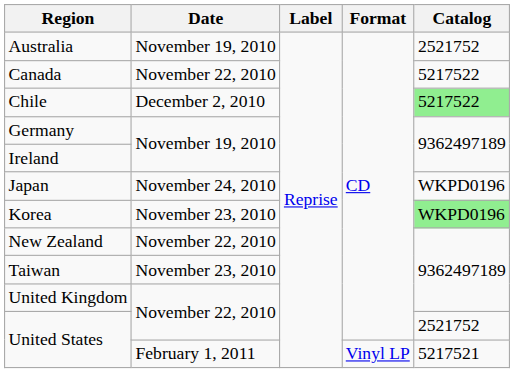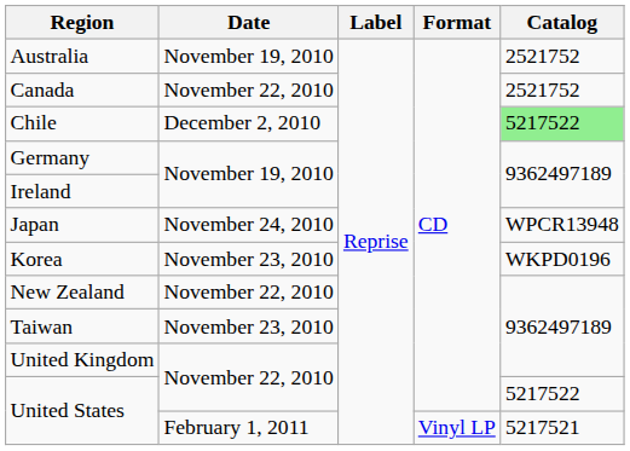 <table class="wikitable">
 <tr>
 <th>Region</th>
 <th>Date</th>
 <th>Label</th>
 <th>Format</th>
 <th>Catalog</th>
 </tr>
 <tr>
 <td>Australia</td>
 <td>November 19, 2010</td>
 <td rowspan="12"><a href='#'>Reprise</a></td>
 <td rowspan="11"><a href='#'>CD</a></td>
 <td>2521752</td>
 </tr>
 <tr>
 <td>Canada</td>
 <td>November 22, 2010</td>
-<td>5217522</td>
+<td>2521752</td>
 </tr>
 <tr>
 <td>Chile</td>
 <td>December 2, 2010</td>
 <td style="background: lightgreen;">5217522</td>
 </tr>
 <tr>
 <td>Germany</td>
 <td rowspan="2">November 19, 2010</td>
 <td rowspan="2">9362497189</td>
 </tr>
 <tr>
 <td>Ireland</td>
 </tr>
 <tr>
 <td>Japan</td>
 <td>November 24, 2010</td>
-<td>WKPD0196</td>
+<td>WPCR13948</td>
 </tr>
 <tr>
 <td>Korea</td>
 <td>November 23, 2010</td>
-<td style="background: lightgreen;">WKPD0196</td>
+<td>WKPD0196</td>
 </tr>
 <tr>
 <td>New Zealand</td>
 <td>November 22, 2010</td>
 <td rowspan="3">9362497189</td>
 </tr>
 <tr>
 <td>Taiwan</td>
 <td>November 23, 2010</td>
 </tr>
 <tr>
 <td>United Kingdom</td>
 <td rowspan="2">November 22, 2010</td>
 </tr>
 <tr>
 <td rowspan="2">United States</td>
-<td>2521752</td>
+<td>5217522</td>
 </tr>
 <tr>
 <td>February 1, 2011</td>
 <td><a href='#'>Vinyl LP</a></td>
 <td>5217521</td>
 </tr>
 </table>
